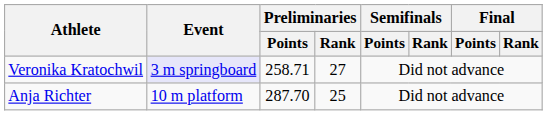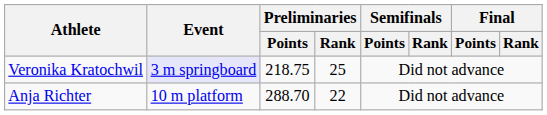 <table class=wikitable style="font-size:90%">
 <tr>
 <th rowspan="2">Athlete</th>
 <th rowspan="2">Event</th>
 <th colspan="2">Preliminaries</th>
 <th colspan="2">Semifinals</th>
 <th colspan="2">Final</th>
 </tr>
 <tr style="font-size:95%">
 <th>Points</th>
 <th>Rank</th>
 <th>Points</th>
 <th>Rank</th>
 <th>Points</th>
 <th>Rank</th>
 </tr>
 <tr align=center>
 <td align=left><a href='#'>Veronika Kratochwil</a></td>
 <td align=left style="background: lavender;"><a href='#'>3 m springboard</a></td>
-<td>258.71</td>
-<td>27</td>
+<td>218.75</td>
+<td>25</td>
 <td colspan=4>Did not advance</td>
 </tr>
 <tr align=center>
 <td align=left><a href='#'>Anja Richter</a></td>
 <td align=left><a href='#'>10 m platform</a></td>
-<td>287.70</td>
-<td>25</td>
+<td>288.70</td>
+<td>22</td>
 <td colspan=4>Did not advance</td>
 </tr>
 </table>
